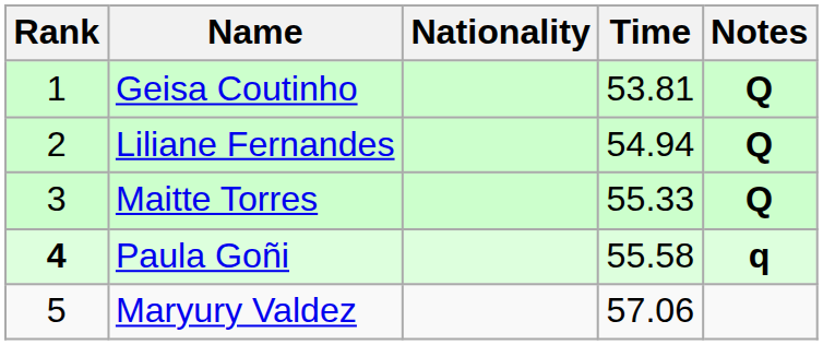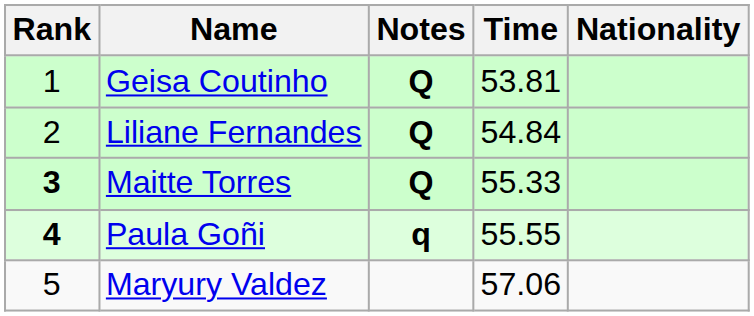 <table class="wikitable sortable" style="text-align:center">
 <tr>
 <th>Rank</th>
 <th>Name</th>
+<th>Notes</th>
+<th>Time</th>
 <th>Nationality</th>
-<th>Time</th>
-<th>Notes</th>
 </tr>
 <tr bgcolor=ccffcc>
 <td align=center>1</td>
 <td align=left><a href='#'>Geisa Coutinho</a></td>
+<td><strong>Q</strong></td>
+<td>53.81</td>
 <td align=left></td>
-<td>53.81</td>
-<td><strong>Q</strong></td>
 </tr>
 <tr bgcolor=ccffcc>
 <td align=center>2</td>
 <td align=left><a href='#'>Liliane Fernandes</a></td>
+<td><strong>Q</strong></td>
+<td>54.84</td>
 <td align=left></td>
-<td>54.94</td>
-<td><strong>Q</strong></td>
 </tr>
 <tr bgcolor=ccffcc>
-<td align=center>3</td>
+<td align=center><strong>3</strong></td>
 <td align=left><a href='#'>Maitte Torres</a></td>
+<td><strong>Q</strong></td>
+<td>55.33</td>
 <td align=left></td>
-<td>55.33</td>
-<td><strong>Q</strong></td>
 </tr>
 <tr bgcolor=ddffdd>
 <td align=center><strong>4</strong></td>
 <td align=left><a href='#'>Paula Goñi</a></td>
+<td><strong>q</strong></td>
+<td>55.55</td>
 <td align=left></td>
-<td>55.58</td>
-<td><strong>q</strong></td>
 </tr>
 <tr>
 <td align=center>5</td>
 <td align=left><a href='#'>Maryury Valdez</a></td>
+<td></td>
+<td>57.06</td>
 <td align=left></td>
-<td>57.06</td>
-<td></td>
 </tr>
 </table>
